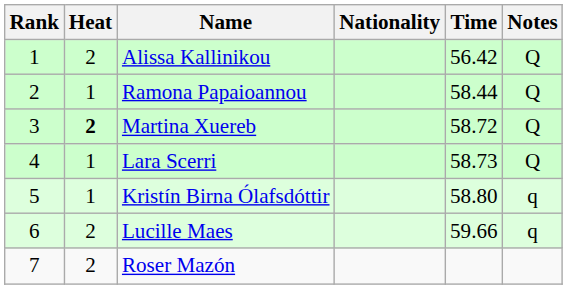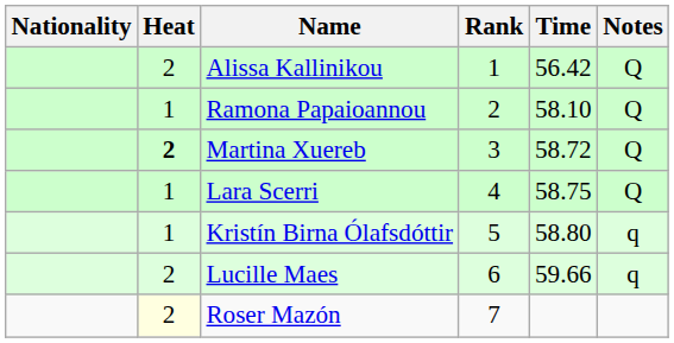 <table class="wikitable sortable" style="text-align:center; font-size:95%">
 <tr>
-<th>Rank</th>
+<th>Nationality</th>
 <th>Heat</th>
 <th>Name</th>
-<th>Nationality</th>
+<th>Rank</th>
 <th>Time</th>
 <th>Notes</th>
 </tr>
 <tr bgcolor=ccffcc>
-<td>1</td>
+<td align=left></td>
 <td>2</td>
 <td align=left><a href='#'>Alissa Kallinikou</a></td>
-<td align=left></td>
+<td>1</td>
 <td>56.42</td>
 <td>Q</td>
 </tr>
 <tr bgcolor=ccffcc>
-<td>2</td>
+<td align=left></td>
 <td>1</td>
 <td align=left><a href='#'>Ramona Papaioannou</a></td>
-<td align=left></td>
-<td>58.44</td>
+<td>2</td>
+<td>58.10</td>
 <td>Q</td>
 </tr>
 <tr bgcolor=ccffcc>
-<td>3</td>
+<td align=left></td>
 <td><strong>2</strong></td>
 <td align=left><a href='#'>Martina Xuereb</a></td>
-<td align=left></td>
+<td>3</td>
 <td>58.72</td>
 <td>Q</td>
 </tr>
 <tr bgcolor=ccffcc>
-<td>4</td>
+<td align=left></td>
 <td>1</td>
 <td align=left><a href='#'>Lara Scerri</a></td>
-<td align=left></td>
-<td>58.73</td>
+<td>4</td>
+<td>58.75</td>
 <td>Q</td>
 </tr>
 <tr bgcolor=ddffdd>
-<td>5</td>
+<td align=left></td>
 <td>1</td>
 <td align=left><a href='#'>Kristín Birna Ólafsdóttir</a></td>
-<td align=left></td>
+<td>5</td>
 <td>58.80</td>
 <td>q</td>
 </tr>
 <tr bgcolor=ddffdd>
-<td>6</td>
+<td align=left></td>
 <td>2</td>
 <td align=left><a href='#'>Lucille Maes</a></td>
-<td align=left></td>
+<td>6</td>
 <td>59.66</td>
 <td>q</td>
 </tr>
 <tr>
+<td align=left></td>
+<td style="background: lightyellow;">2</td>
+<td align=left><a href='#'>Roser Mazón</a></td>
 <td>7</td>
-<td>2</td>
-<td align=left><a href='#'>Roser Mazón</a></td>
-<td align=left></td>
 <td></td>
 <td></td>
 </tr>
 </table>
